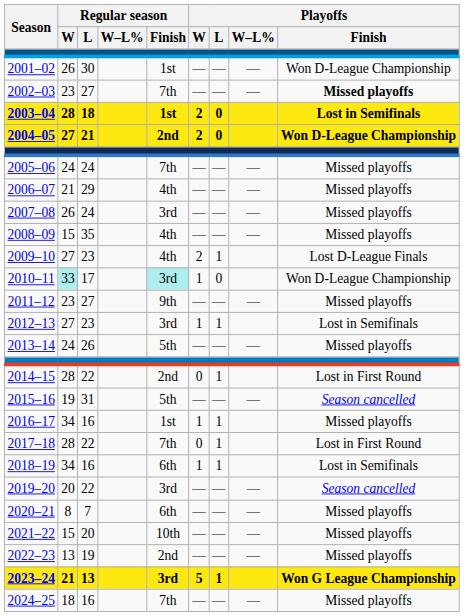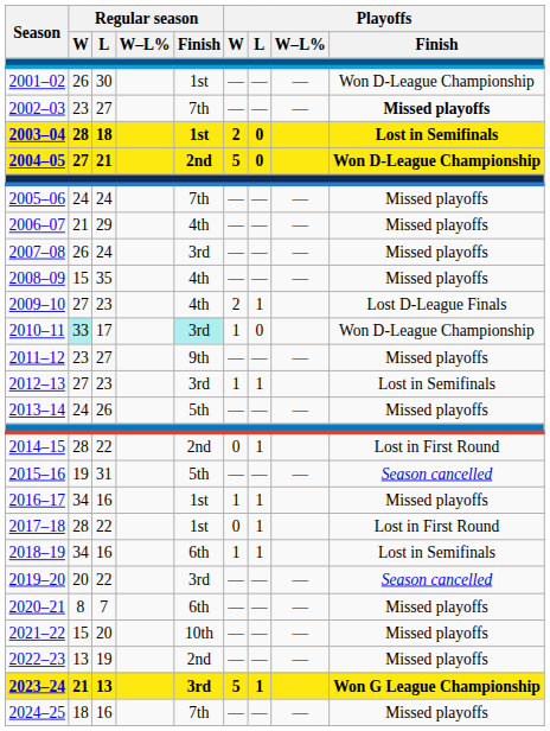 <table class="wikitable" style="text-align:center; font-size: 95%">
 <tr>
 <th rowspan="2">Season</th>
 <th colspan="4">Regular season</th>
 <th colspan="4">Playoffs</th>
 </tr>
 <tr>
 <th>W</th>
 <th>L</th>
 <th>W–L%</th>
 <th>Finish</th>
 <th>W</th>
 <th>L</th>
 <th>W–L%</th>
 <th>Finish</th>
 </tr>
 <tr>
 <td colspan=10 style="background:#005488; border-bottom:#00A2E5 4px solid;"></td>
 </tr>
 <tr>
 <td><a href='#'>2001–02</a></td>
 <td>26</td>
 <td>30</td>
 <td></td>
 <td>1st</td>
 <td>—</td>
 <td>—</td>
 <td>—</td>
 <td>Won D-League Championship</td>
 </tr>
 <tr>
 <td><a href='#'>2002–03</a></td>
 <td>23</td>
 <td>27</td>
 <td></td>
 <td>7th</td>
 <td>—</td>
 <td>—</td>
 <td>—</td>
 <td><strong>Missed playoffs</strong></td>
 </tr>
 <tr style="font-weight:bold; background:#fde910;">
 <td><a href='#'>2003–04</a></td>
 <td>28</td>
 <td>18</td>
 <td></td>
 <td>1st</td>
 <td>2</td>
 <td>0</td>
 <td></td>
 <td>Lost in Semifinals</td>
 </tr>
 <tr style="font-weight:bold; background:#fde910;">
 <td><a href='#'>2004–05</a></td>
 <td>27</td>
 <td>21</td>
 <td></td>
 <td>2nd</td>
-<td>2</td>
+<td>5</td>
 <td>0</td>
 <td></td>
 <td>Won D-League Championship</td>
 </tr>
 <tr>
 <td colspan=10 style="background:#102A57; border-bottom:#2C7AC9 4px solid;"></td>
 </tr>
 <tr>
 <td><a href='#'>2005–06</a></td>
 <td>24</td>
 <td>24</td>
 <td></td>
 <td>7th</td>
 <td>—</td>
 <td>—</td>
 <td>—</td>
 <td>Missed playoffs</td>
 </tr>
 <tr>
 <td><a href='#'>2006–07</a></td>
 <td>21</td>
 <td>29</td>
 <td></td>
 <td>4th</td>
 <td>—</td>
 <td>—</td>
 <td>—</td>
 <td>Missed playoffs</td>
 </tr>
 <tr>
 <td><a href='#'>2007–08</a></td>
 <td>26</td>
 <td>24</td>
 <td></td>
 <td>3rd</td>
 <td>—</td>
 <td>—</td>
 <td>—</td>
 <td>Missed playoffs</td>
 </tr>
 <tr>
 <td><a href='#'>2008–09</a></td>
 <td>15</td>
 <td>35</td>
 <td></td>
 <td>4th</td>
 <td>—</td>
 <td>—</td>
 <td>—</td>
 <td>Missed playoffs</td>
 </tr>
 <tr>
 <td><a href='#'>2009–10</a></td>
 <td>27</td>
 <td>23</td>
 <td></td>
 <td>4th</td>
 <td>2</td>
 <td>1</td>
 <td></td>
 <td>Lost D-League Finals</td>
 </tr>
 <tr>
 <td><a href='#'>2010–11</a></td>
 <td style="background: paleturquoise;">33</td>
 <td>17</td>
 <td></td>
 <td style="background: paleturquoise;">3rd</td>
 <td>1</td>
 <td>0</td>
 <td></td>
 <td>Won D-League Championship</td>
 </tr>
 <tr>
 <td><a href='#'>2011–12</a></td>
 <td>23</td>
 <td>27</td>
 <td></td>
 <td>9th</td>
 <td>—</td>
 <td>—</td>
 <td>—</td>
 <td>Missed playoffs</td>
 </tr>
 <tr>
 <td><a href='#'>2012–13</a></td>
 <td>27</td>
 <td>23</td>
 <td></td>
 <td>3rd</td>
 <td>1</td>
 <td>1</td>
 <td></td>
 <td>Lost in Semifinals</td>
 </tr>
 <tr>
 <td><a href='#'>2013–14</a></td>
 <td>24</td>
 <td>26</td>
 <td></td>
 <td>5th</td>
 <td>—</td>
 <td>—</td>
 <td>—</td>
 <td>Missed playoffs</td>
 </tr>
 <tr>
 <td colspan=10 style="background:#007AC1; border-bottom:#F23A21 4px solid;"></td>
 </tr>
 <tr>
 <td><a href='#'>2014–15</a></td>
 <td>28</td>
 <td>22</td>
 <td></td>
 <td>2nd</td>
 <td>0</td>
 <td>1</td>
 <td></td>
 <td>Lost in First Round</td>
 </tr>
 <tr>
 <td><a href='#'>2015–16</a></td>
 <td>19</td>
 <td>31</td>
 <td></td>
 <td>5th</td>
 <td>—</td>
 <td>—</td>
 <td>—</td>
 <td><a href='#'><em>Season cancelled</em></a></td>
 </tr>
 <tr>
 <td><a href='#'>2016–17</a></td>
 <td>34</td>
 <td>16</td>
 <td></td>
 <td>1st</td>
 <td>1</td>
 <td>1</td>
 <td></td>
 <td>Missed playoffs</td>
 </tr>
 <tr>
 <td><a href='#'>2017–18</a></td>
 <td>28</td>
 <td>22</td>
 <td></td>
-<td>7th</td>
+<td>1st</td>
 <td>0</td>
 <td>1</td>
 <td></td>
 <td>Lost in First Round</td>
 </tr>
 <tr>
 <td><a href='#'>2018–19</a></td>
 <td>34</td>
 <td>16</td>
 <td></td>
 <td>6th</td>
 <td>1</td>
 <td>1</td>
 <td></td>
 <td>Lost in Semifinals</td>
 </tr>
 <tr>
 <td><a href='#'>2019–20</a></td>
 <td>20</td>
 <td>22</td>
 <td></td>
 <td>3rd</td>
 <td>—</td>
 <td>—</td>
 <td>—</td>
 <td><a href='#'><em>Season cancelled</em></a></td>
 </tr>
 <tr>
 <td><a href='#'>2020–21</a></td>
 <td>8</td>
 <td>7</td>
 <td></td>
 <td>6th</td>
 <td>—</td>
 <td>—</td>
 <td>—</td>
 <td>Missed playoffs</td>
 </tr>
 <tr>
 <td><a href='#'>2021–22</a></td>
 <td>15</td>
 <td>20</td>
 <td></td>
 <td>10th</td>
 <td>—</td>
 <td>—</td>
 <td>—</td>
 <td>Missed playoffs</td>
 </tr>
 <tr>
 <td><a href='#'>2022–23</a></td>
 <td>13</td>
 <td>19</td>
 <td></td>
 <td>2nd</td>
 <td>—</td>
 <td>—</td>
 <td>—</td>
 <td>Missed playoffs</td>
 </tr>
 <tr style="font-weight:bold; background:#fde910;">
 <td><a href='#'>2023–24</a></td>
 <td>21</td>
 <td>13</td>
 <td></td>
 <td>3rd</td>
 <td>5</td>
 <td>1</td>
 <td></td>
 <td>Won G League Championship</td>
 </tr>
 <tr>
 <td><a href='#'>2024–25</a></td>
 <td>18</td>
 <td>16</td>
 <td></td>
 <td>7th</td>
 <td>—</td>
 <td>—</td>
 <td>—</td>
 <td>Missed playoffs</td>
 </tr>
 </table>
